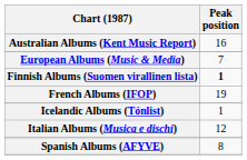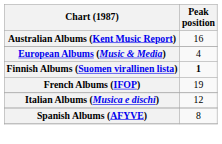 <table class="wikitable sortable plainrowheaders" style="text-align:center">
 <tr>
 <th scope="col">Chart (1987)</th>
 <th scope="col">Peak<br>position</th>
 </tr>
 <tr>
 <th scope="row">Australian Albums (<a href='#'>Kent Music Report</a>)</th>
 <td>16</td>
 </tr>
 <tr>
 </tr>
 <tr>
 </tr>
 <tr>
 </tr>
 <tr>
 <th scope="row"><a href='#'>European Albums</a> (<em><a href='#'>Music & Media</a></em>)</th>
-<td>7</td>
+<td>4</td>
 </tr>
 <tr>
 <th scope="row">Finnish Albums (<a href='#'>Suomen virallinen lista</a>)</th>
 <td><strong>1</strong></td>
 </tr>
 <tr>
 <th scope="row">French Albums (<a href='#'>IFOP</a>)</th>
 <td>19</td>
 </tr>
 <tr>
-</tr>
-<tr>
-<th scope="row">Icelandic Albums (<a href='#'>Tónlist</a>)</th>
-<td>1</td>
 </tr>
 <tr>
 <th scope="row">Italian Albums (<em><a href='#'>Musica e dischi</a></em>)</th>
 <td>12</td>
 </tr>
 <tr>
 </tr>
 <tr>
 </tr>
 <tr>
 <th scope="row">Spanish Albums (<a href='#'>AFYVE</a>)</th>
 <td>8</td>
 </tr>
 <tr>
 </tr>
 <tr>
 </tr>
 <tr>
 </tr>
 <tr>
 </tr>
 </table>
